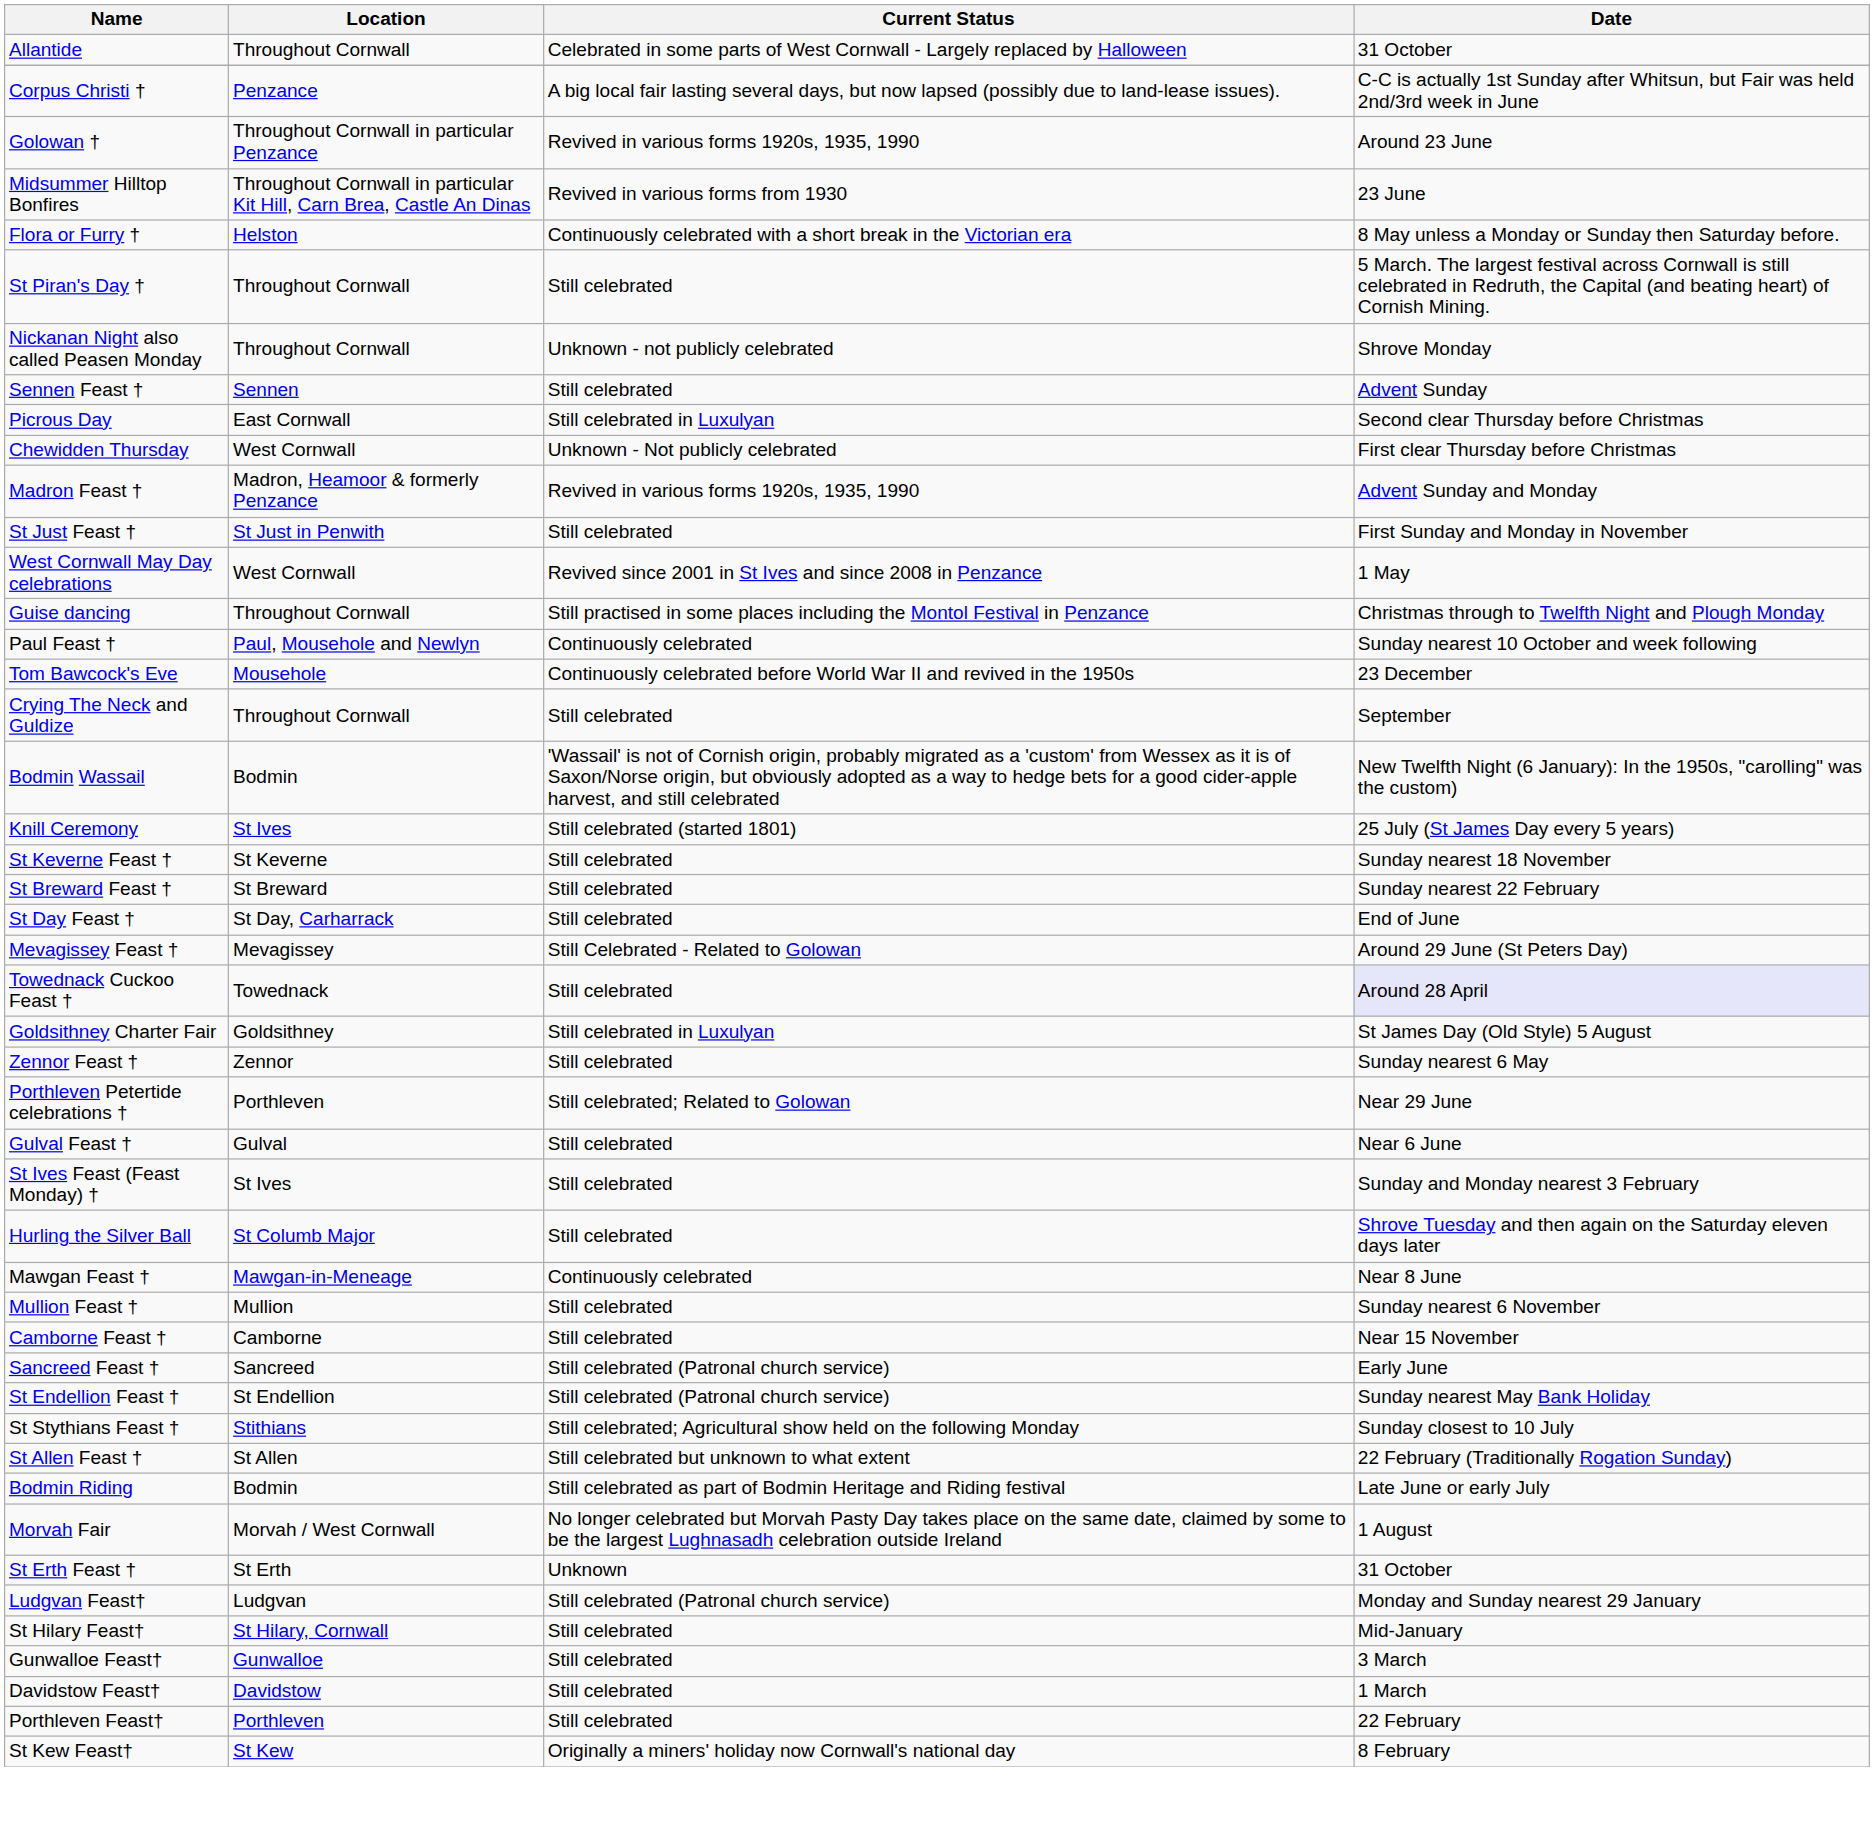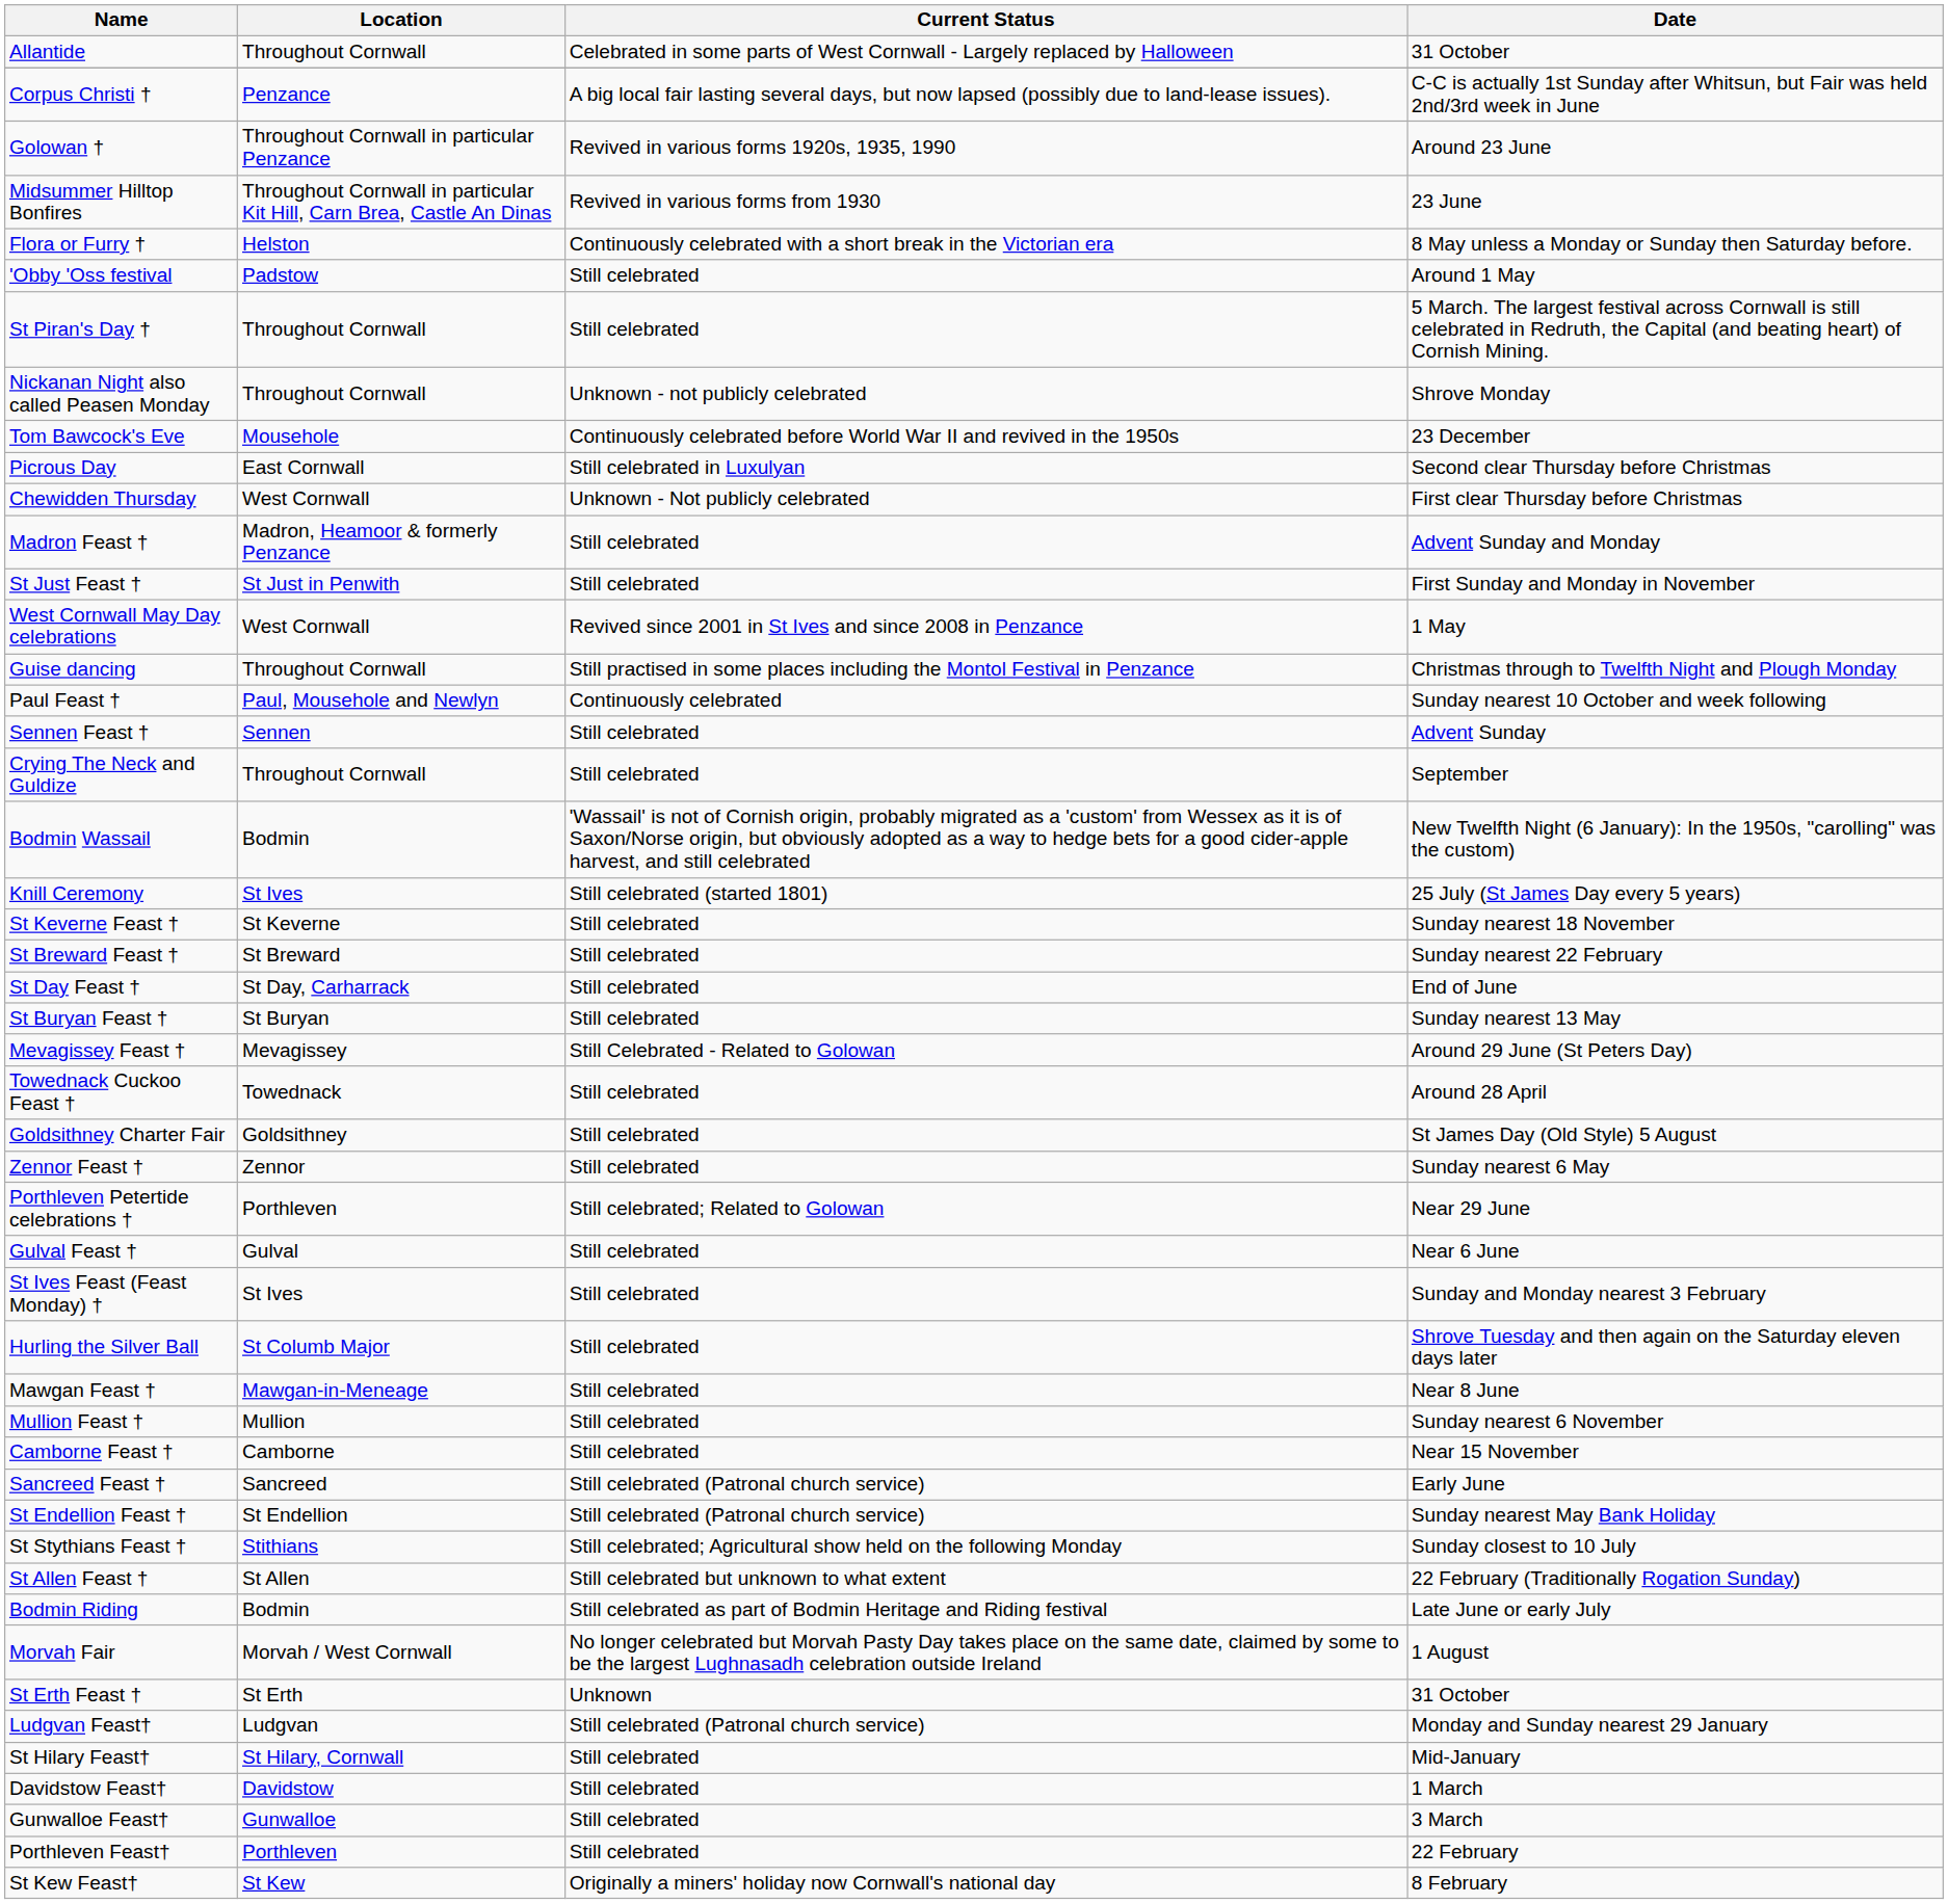 <table align=left class="wikitable" style="text-align:centre">
 <tr>
 <th>Name</th>
 <th>Location</th>
 <th>Current Status</th>
 <th>Date</th>
 </tr>
 <tr>
 <td><a href='#'>Allantide</a></td>
 <td>Throughout Cornwall</td>
 <td>Celebrated in some parts of West Cornwall - Largely replaced by <a href='#'>Halloween</a></td>
 <td>31 October</td>
 </tr>
 <tr Bethan day     Throughout  Cornwall.  Celebrated everywhere.                                                         13 November>
 </tr>
 <tr>
 <td><a href='#'>Corpus Christi</a> †</td>
 <td><a href='#'>Penzance</a></td>
 <td>A big local fair lasting several days, but now lapsed (possibly due to land-lease issues).</td>
 <td>C-C is actually 1st Sunday after Whitsun, but Fair was held 2nd/3rd week in June</td>
 </tr>
 <tr>
 <td><a href='#'>Golowan</a>  †</td>
 <td>Throughout Cornwall in particular <a href='#'>Penzance</a></td>
 <td>Revived in various forms 1920s, 1935, 1990</td>
 <td>Around 23 June</td>
 </tr>
 <tr>
 <td><a href='#'>Midsummer</a> Hilltop Bonfires</td>
 <td>Throughout Cornwall in particular <a href='#'>Kit Hill</a>, <a href='#'>Carn Brea</a>, <a href='#'>Castle An Dinas</a></td>
 <td>Revived in various forms from 1930</td>
 <td>23 June</td>
 </tr>
 <tr>
 <td><a href='#'>Flora or Furry</a> †</td>
 <td><a href='#'>Helston</a></td>
 <td>Continuously celebrated with a short break in the <a href='#'>Victorian era</a></td>
 <td>8 May unless a Monday or Sunday then Saturday before.</td>
 </tr>
 <tr>
+<td><a href='#'>'Obby 'Oss festival</a></td>
+<td><a href='#'>Padstow</a></td>
+<td>Still celebrated</td>
+<td>Around 1 May</td>
+</tr>
+<tr>
 <td><a href='#'>St Piran's Day</a> †</td>
 <td>Throughout Cornwall</td>
 <td>Still celebrated</td>
 <td>5 March.  The largest festival across Cornwall is still celebrated in Redruth, the Capital (and beating heart) of Cornish Mining.</td>
 </tr>
 <tr>
 <td><a href='#'>Nickanan Night</a> also called Peasen Monday</td>
 <td>Throughout Cornwall</td>
 <td>Unknown - not publicly celebrated</td>
 <td>Shrove Monday</td>
 </tr>
 <tr>
-<td><a href='#'>Sennen</a> Feast †</td>
-<td><a href='#'>Sennen</a></td>
-<td>Still celebrated</td>
-<td><a href='#'>Advent</a> Sunday</td>
+<td><a href='#'>Tom Bawcock's Eve</a></td>
+<td><a href='#'>Mousehole</a></td>
+<td>Continuously celebrated before World War II and revived in the 1950s</td>
+<td>23 December</td>
 </tr>
 <tr>
 <td><a href='#'>Picrous Day</a></td>
 <td>East Cornwall</td>
 <td>Still celebrated in <a href='#'>Luxulyan</a></td>
 <td>Second clear Thursday before Christmas</td>
 </tr>
 <tr>
 <td><a href='#'>Chewidden Thursday</a></td>
 <td>West Cornwall</td>
 <td>Unknown - Not publicly celebrated</td>
 <td>First clear Thursday before Christmas</td>
 </tr>
 <tr>
 <td><a href='#'>Madron</a> Feast †</td>
 <td>Madron, <a href='#'>Heamoor</a> & formerly <a href='#'>Penzance</a></td>
-<td>Revived in various forms 1920s, 1935, 1990</td>
+<td>Still celebrated</td>
 <td><a href='#'>Advent</a> Sunday and Monday</td>
 </tr>
 <tr>
 <td><a href='#'>St Just</a> Feast †</td>
 <td><a href='#'>St Just in Penwith</a></td>
 <td>Still celebrated</td>
 <td>First Sunday and Monday in November</td>
 </tr>
 <tr>
 <td><a href='#'>West Cornwall May Day celebrations</a></td>
 <td>West Cornwall</td>
 <td>Revived since 2001 in <a href='#'>St Ives</a> and since 2008 in <a href='#'>Penzance</a></td>
 <td>1 May</td>
 </tr>
 <tr>
 <td><a href='#'>Guise dancing</a></td>
 <td>Throughout Cornwall</td>
 <td>Still practised in some places including the <a href='#'>Montol Festival</a> in <a href='#'>Penzance</a></td>
 <td>Christmas through to <a href='#'>Twelfth Night</a> and <a href='#'>Plough Monday</a></td>
 </tr>
 <tr>
 <td>Paul Feast †</td>
 <td><a href='#'>Paul</a>, <a href='#'>Mousehole</a> and <a href='#'>Newlyn</a></td>
 <td>Continuously celebrated</td>
 <td>Sunday nearest 10 October and week following</td>
 </tr>
 <tr>
-<td><a href='#'>Tom Bawcock's Eve</a></td>
-<td><a href='#'>Mousehole</a></td>
-<td>Continuously celebrated before World War II and revived in the 1950s</td>
-<td>23 December</td>
+<td><a href='#'>Sennen</a> Feast †</td>
+<td><a href='#'>Sennen</a></td>
+<td>Still celebrated</td>
+<td><a href='#'>Advent</a> Sunday</td>
 </tr>
 <tr>
 <td><a href='#'>Crying The Neck</a> and <a href='#'>Guldize</a></td>
 <td>Throughout Cornwall</td>
 <td>Still celebrated</td>
 <td>September</td>
 </tr>
 <tr>
 <td><a href='#'>Bodmin</a> <a href='#'>Wassail</a></td>
 <td>Bodmin</td>
 <td>'Wassail' is not of Cornish origin, probably migrated as a 'custom' from Wessex as it is of Saxon/Norse origin, but obviously adopted as a way to hedge bets for a good cider-apple harvest, and still celebrated</td>
 <td>New Twelfth Night (6 January): In the 1950s, "carolling" was the custom)</td>
 </tr>
 <tr>
 <td><a href='#'>Knill Ceremony</a></td>
 <td><a href='#'>St Ives</a></td>
 <td>Still celebrated (started 1801)</td>
 <td>25 July (<a href='#'>St James</a> Day every 5 years)</td>
 </tr>
 <tr>
 <td><a href='#'>St Keverne</a> Feast †</td>
 <td>St Keverne</td>
 <td>Still celebrated</td>
 <td>Sunday nearest 18 November</td>
 </tr>
 <tr>
 <td><a href='#'>St Breward</a> Feast †</td>
 <td>St Breward</td>
 <td>Still celebrated</td>
 <td>Sunday nearest 22 February</td>
 </tr>
 <tr>
 <td><a href='#'>St Day</a> Feast †</td>
 <td>St Day, <a href='#'>Carharrack</a></td>
 <td>Still celebrated</td>
 <td>End of June</td>
 </tr>
 <tr>
+<td><a href='#'>St Buryan</a> Feast †</td>
+<td>St Buryan</td>
+<td>Still celebrated</td>
+<td>Sunday nearest 13 May</td>
+</tr>
+<tr>
 <td><a href='#'>Mevagissey</a> Feast †</td>
 <td>Mevagissey</td>
 <td>Still Celebrated - Related to <a href='#'>Golowan</a></td>
 <td>Around 29 June (St Peters Day)</td>
 </tr>
 <tr>
 <td><a href='#'>Towednack</a> Cuckoo Feast †</td>
 <td>Towednack</td>
 <td>Still celebrated</td>
-<td style="background: lavender;">Around 28 April</td>
+<td>Around 28 April</td>
 </tr>
 <tr>
 <td><a href='#'>Goldsithney</a> Charter Fair</td>
 <td>Goldsithney</td>
-<td>Still celebrated in <a href='#'>Luxulyan</a></td>
+<td>Still celebrated</td>
 <td>St James Day (Old Style) 5 August</td>
 </tr>
 <tr>
 <td><a href='#'>Zennor</a> Feast †</td>
 <td>Zennor</td>
 <td>Still celebrated</td>
 <td>Sunday nearest 6 May</td>
 </tr>
 <tr>
 <td><a href='#'>Porthleven</a> Petertide celebrations †</td>
 <td>Porthleven</td>
 <td>Still celebrated; Related to <a href='#'>Golowan</a></td>
 <td>Near 29 June</td>
 </tr>
 <tr>
 <td><a href='#'>Gulval</a> Feast †</td>
 <td>Gulval</td>
 <td>Still celebrated</td>
 <td>Near 6 June</td>
 </tr>
 <tr>
 <td><a href='#'>St Ives</a> Feast (Feast Monday) †</td>
 <td>St Ives</td>
 <td>Still celebrated</td>
 <td>Sunday and Monday nearest 3 February</td>
 </tr>
 <tr>
 <td><a href='#'>Hurling the Silver Ball</a></td>
 <td><a href='#'>St Columb Major</a></td>
 <td>Still celebrated</td>
 <td><a href='#'>Shrove Tuesday</a> and then again on the Saturday eleven days later</td>
 </tr>
 <tr>
 <td>Mawgan Feast †</td>
 <td><a href='#'>Mawgan-in-Meneage</a></td>
-<td>Continuously celebrated</td>
+<td>Still celebrated</td>
 <td>Near 8 June</td>
 </tr>
 <tr>
 <td><a href='#'>Mullion</a> Feast †</td>
 <td>Mullion</td>
 <td>Still celebrated</td>
 <td>Sunday nearest 6 November</td>
 </tr>
 <tr>
 <td><a href='#'>Camborne</a> Feast †</td>
 <td>Camborne</td>
 <td>Still celebrated</td>
 <td>Near 15 November</td>
 </tr>
 <tr>
 <td><a href='#'>Sancreed</a> Feast †</td>
 <td>Sancreed</td>
 <td>Still celebrated (Patronal church service)</td>
 <td>Early June</td>
 </tr>
 <tr>
 <td><a href='#'>St Endellion</a> Feast †</td>
 <td>St Endellion</td>
 <td>Still celebrated (Patronal church service)</td>
 <td>Sunday nearest May <a href='#'>Bank Holiday</a></td>
 </tr>
 <tr>
 <td>St Stythians Feast †</td>
 <td><a href='#'>Stithians</a></td>
 <td>Still celebrated; Agricultural show held on the following Monday</td>
 <td>Sunday closest to 10 July</td>
 </tr>
 <tr>
 <td><a href='#'>St Allen</a> Feast †</td>
 <td>St Allen</td>
 <td>Still celebrated but unknown to what extent</td>
 <td>22 February (Traditionally <a href='#'>Rogation Sunday</a>)</td>
 </tr>
 <tr>
 <td><a href='#'>Bodmin Riding</a></td>
 <td>Bodmin</td>
 <td>Still celebrated as part of Bodmin Heritage and Riding festival</td>
 <td>Late June or early July</td>
 </tr>
 <tr>
 <td><a href='#'>Morvah</a> Fair</td>
 <td>Morvah / West Cornwall</td>
 <td>No longer celebrated but Morvah Pasty Day takes place on the same date, claimed by some to be the largest <a href='#'>Lughnasadh</a> celebration outside Ireland</td>
 <td>1 August</td>
 </tr>
 <tr>
 <td><a href='#'>St Erth</a> Feast †</td>
 <td>St Erth</td>
 <td>Unknown</td>
 <td>31 October</td>
 </tr>
 <tr>
 <td><a href='#'>Ludgvan</a> Feast†</td>
 <td>Ludgvan</td>
 <td>Still celebrated (Patronal church service)</td>
 <td>Monday and Sunday nearest 29 January</td>
 </tr>
 <tr>
 <td>St Hilary Feast†</td>
 <td><a href='#'>St Hilary, Cornwall</a></td>
 <td>Still celebrated</td>
 <td>Mid-January</td>
 </tr>
 <tr>
+<td>Davidstow Feast†</td>
+<td><a href='#'>Davidstow</a></td>
+<td>Still celebrated</td>
+<td>1 March</td>
+</tr>
+<tr>
 <td>Gunwalloe Feast†</td>
 <td><a href='#'>Gunwalloe</a></td>
 <td>Still celebrated</td>
 <td>3 March</td>
-</tr>
-<tr>
-<td>Davidstow Feast†</td>
-<td><a href='#'>Davidstow</a></td>
-<td>Still celebrated</td>
-<td>1 March</td>
 </tr>
 <tr>
 <td>Porthleven Feast†</td>
 <td><a href='#'>Porthleven</a></td>
 <td>Still celebrated</td>
 <td>22 February</td>
 </tr>
 <tr>
 <td>St Kew Feast†</td>
 <td><a href='#'>St Kew</a></td>
 <td>Originally a miners' holiday now Cornwall's national day</td>
 <td>8 February</td>
 </tr>
 </table>
